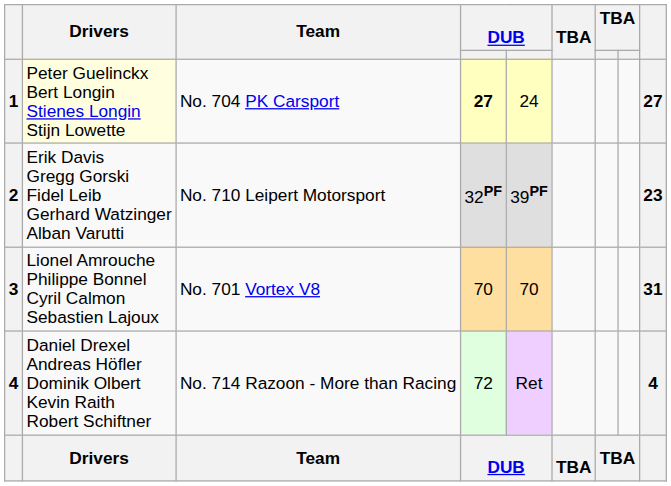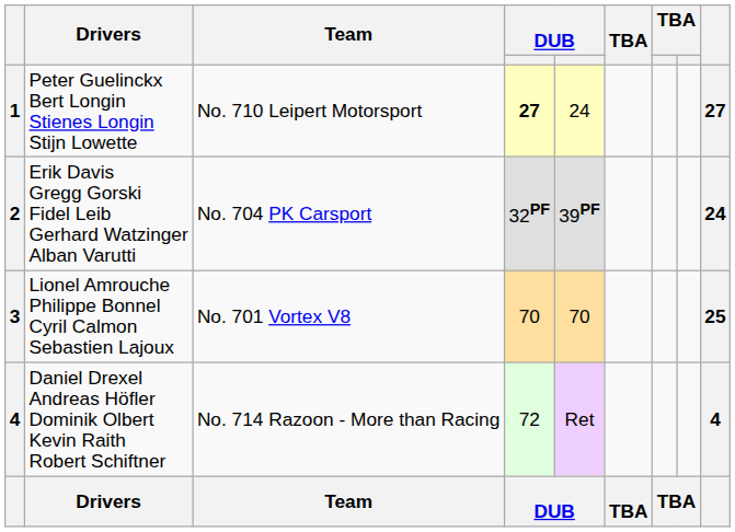 <table align=left| class="wikitable" style="font-size: 85%; text-align: center">
 <tr valign="top">
 <th rowspan=2 valign=middle></th>
 <th rowspan=2 valign=middle>Drivers</th>
 <th rowspan=2 valign=middle>Team</th>
 <th colspan=2><br><a href='#'>DUB</a></th>
 <th rowspan=2><br>TBA</th>
 <th colspan=2>TBA</th>
 <th rowspan=2 valign=middle>  </th>
 </tr>
 <tr>
 <th></th>
 <th></th>
 <th></th>
 <th></th>
 </tr>
 <tr>
 <th>1</th>
-<td align=left style="background: lightyellow;"> Peter Guelinckx<br> Bert Longin<br> <a href='#'>Stienes Longin</a><br> Stijn Lowette</td>
-<td align=left> No. 704 <a href='#'>PK Carsport</a></td>
+<td align=left> Peter Guelinckx<br> Bert Longin<br> <a href='#'>Stienes Longin</a><br> Stijn Lowette</td>
+<td align=left> No. 710 Leipert Motorsport</td>
 <td style="background:#FFFFBF;"><strong>27</strong></td>
 <td style="background:#FFFFBF;">24</td>
 <td></td>
 <td></td>
 <td></td>
 <th>27</th>
 </tr>
 <tr>
 <th>2</th>
 <td align=left> Erik Davis<br> Gregg Gorski<br> Fidel Leib<br> Gerhard Watzinger<br> Alban Varutti</td>
-<td align=left> No. 710 Leipert Motorsport</td>
+<td align=left> No. 704 <a href='#'>PK Carsport</a></td>
 <td style="background:#DFDFDF;">32<sup><strong>PF</strong></sup></td>
 <td style="background:#DFDFDF;">39<sup><strong>PF</strong></sup></td>
 <td></td>
 <td></td>
 <td></td>
-<th>23</th>
+<th>24</th>
 </tr>
 <tr>
 <th>3</th>
 <td align=left> Lionel Amrouche<br> Philippe Bonnel<br> Cyril Calmon<br> Sebastien Lajoux</td>
 <td align=left> No. 701 <a href='#'>Vortex V8</a></td>
 <td style="background:#FFDF9F;">70</td>
 <td style="background:#FFDF9F;">70</td>
 <td></td>
 <td></td>
 <td></td>
-<th>31</th>
+<th>25</th>
 </tr>
 <tr>
 <th>4</th>
 <td align=left> Daniel Drexel<br> Andreas Höfler<br> Dominik Olbert<br> Kevin Raith<br> Robert Schiftner</td>
 <td align=left> No. 714 Razoon - More than Racing</td>
 <td style="background:#DFFFDF;">72</td>
 <td style="background:#EFCFFF;">Ret</td>
 <td></td>
 <td></td>
 <td></td>
 <th>4</th>
 </tr>
 <tr>
 <th valign=middle></th>
 <th valign=middle>Drivers</th>
 <th valign=middle>Team</th>
 <th colspan=2><br><a href='#'>DUB</a></th>
 <th><br>TBA</th>
 <th colspan=2>TBA</th>
 <th valign=middle>  </th>
 </tr>
 </table>
